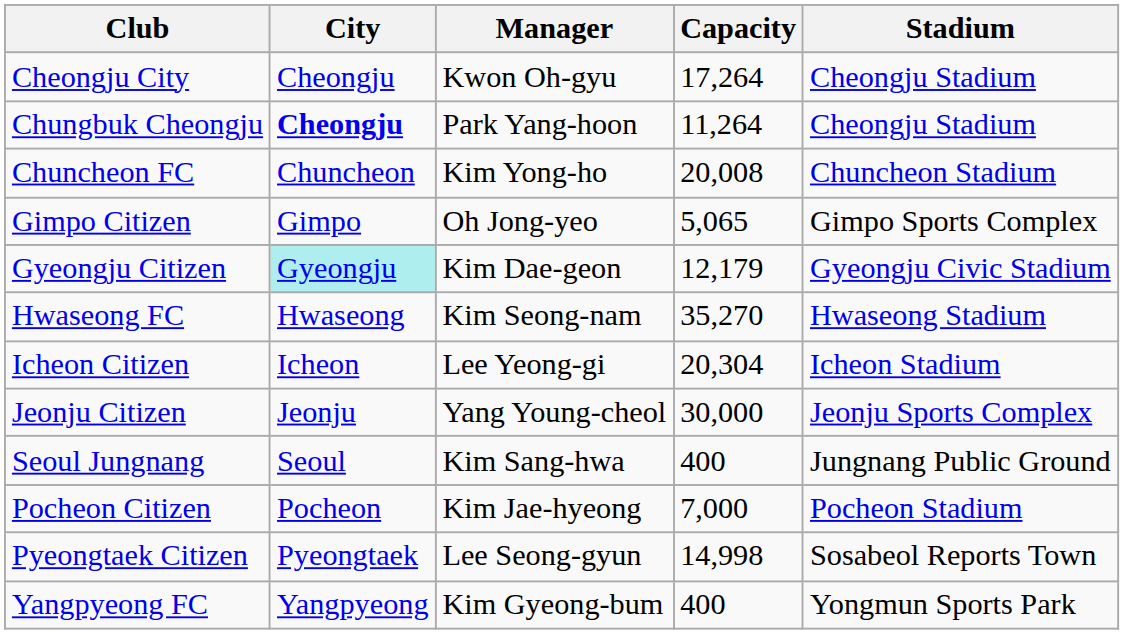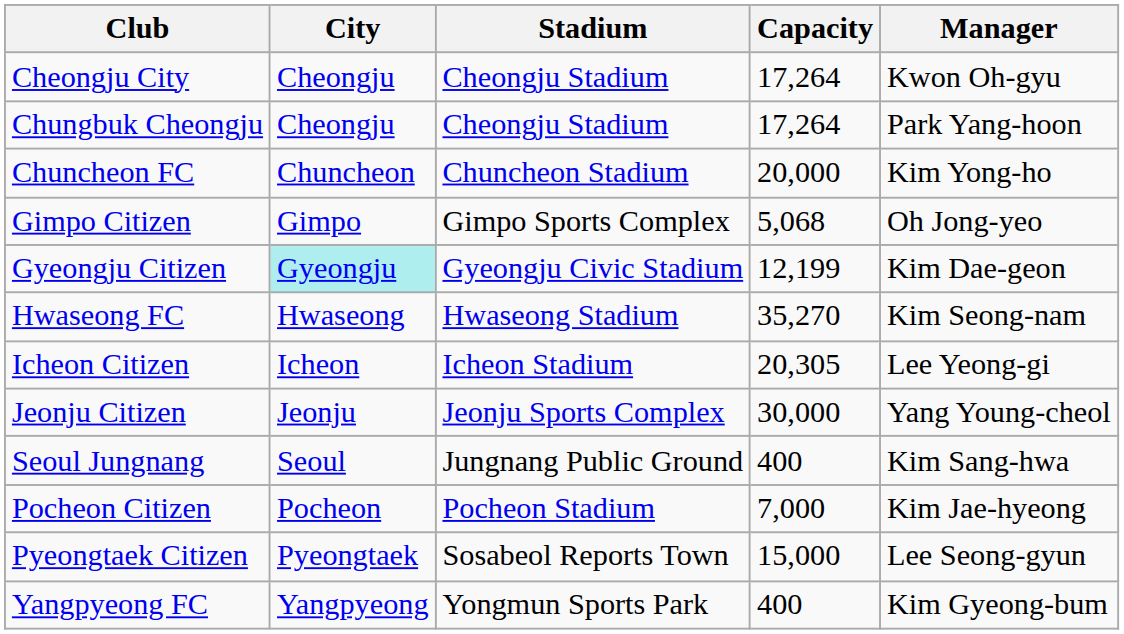 <table class="wikitable sortable" style="text-align: left;">
 <tr>
 <th>Club</th>
 <th>City</th>
+<th>Stadium</th>
+<th>Capacity</th>
 <th>Manager</th>
-<th>Capacity</th>
-<th>Stadium</th>
 </tr>
 <tr>
 <td><a href='#'>Cheongju City</a></td>
 <td><a href='#'>Cheongju</a></td>
+<td><a href='#'>Cheongju Stadium</a></td>
+<td>17,264</td>
 <td> Kwon Oh-gyu</td>
-<td>17,264</td>
-<td><a href='#'>Cheongju Stadium</a></td>
 </tr>
 <tr>
 <td><a href='#'>Chungbuk Cheongju</a></td>
-<td><strong><a href='#'>Cheongju</a></strong></td>
+<td><a href='#'>Cheongju</a></td>
+<td><a href='#'>Cheongju Stadium</a></td>
+<td>17,264</td>
 <td> Park Yang-hoon</td>
-<td>11,264</td>
-<td><a href='#'>Cheongju Stadium</a></td>
 </tr>
 <tr>
 <td><a href='#'>Chuncheon FC</a></td>
 <td><a href='#'>Chuncheon</a></td>
+<td><a href='#'>Chuncheon Stadium</a></td>
+<td>20,000</td>
 <td> Kim Yong-ho</td>
-<td>20,008</td>
-<td><a href='#'>Chuncheon Stadium</a></td>
 </tr>
 <tr>
 <td><a href='#'>Gimpo Citizen</a></td>
 <td><a href='#'>Gimpo</a></td>
+<td>Gimpo Sports Complex</td>
+<td>5,068</td>
 <td> Oh Jong-yeo</td>
-<td>5,065</td>
-<td>Gimpo Sports Complex</td>
 </tr>
 <tr>
 <td><a href='#'>Gyeongju Citizen</a></td>
 <td style="background: paleturquoise;"><a href='#'>Gyeongju</a></td>
+<td><a href='#'>Gyeongju Civic Stadium</a></td>
+<td>12,199</td>
 <td> Kim Dae-geon</td>
-<td>12,179</td>
-<td><a href='#'>Gyeongju Civic Stadium</a></td>
 </tr>
 <tr>
 <td><a href='#'>Hwaseong FC</a></td>
 <td><a href='#'>Hwaseong</a></td>
+<td><a href='#'>Hwaseong Stadium</a></td>
+<td>35,270</td>
 <td> Kim Seong-nam</td>
-<td>35,270</td>
-<td><a href='#'>Hwaseong Stadium</a></td>
 </tr>
 <tr>
 <td><a href='#'>Icheon Citizen</a></td>
 <td><a href='#'>Icheon</a></td>
+<td><a href='#'>Icheon Stadium</a></td>
+<td>20,305</td>
 <td> Lee Yeong-gi</td>
-<td>20,304</td>
-<td><a href='#'>Icheon Stadium</a></td>
 </tr>
 <tr>
 <td><a href='#'>Jeonju Citizen</a></td>
 <td><a href='#'>Jeonju</a></td>
+<td><a href='#'>Jeonju Sports Complex</a></td>
+<td>30,000</td>
 <td> Yang Young-cheol</td>
-<td>30,000</td>
-<td><a href='#'>Jeonju Sports Complex</a></td>
 </tr>
 <tr>
 <td><a href='#'>Seoul Jungnang</a></td>
 <td><a href='#'>Seoul</a></td>
+<td>Jungnang Public Ground</td>
+<td>400</td>
 <td> Kim Sang-hwa</td>
-<td>400</td>
-<td>Jungnang Public Ground</td>
 </tr>
 <tr>
 <td><a href='#'>Pocheon Citizen</a></td>
 <td><a href='#'>Pocheon</a></td>
+<td><a href='#'>Pocheon Stadium</a></td>
+<td>7,000</td>
 <td> Kim Jae-hyeong</td>
-<td>7,000</td>
-<td><a href='#'>Pocheon Stadium</a></td>
 </tr>
 <tr>
 <td><a href='#'>Pyeongtaek Citizen</a></td>
 <td><a href='#'>Pyeongtaek</a></td>
+<td>Sosabeol Reports Town</td>
+<td>15,000</td>
 <td> Lee Seong-gyun</td>
-<td>14,998</td>
-<td>Sosabeol Reports Town</td>
 </tr>
 <tr>
 <td><a href='#'>Yangpyeong FC</a></td>
 <td><a href='#'>Yangpyeong</a></td>
+<td>Yongmun Sports Park</td>
+<td>400</td>
 <td> Kim Gyeong-bum</td>
-<td>400</td>
-<td>Yongmun Sports Park</td>
 </tr>
 </table>
